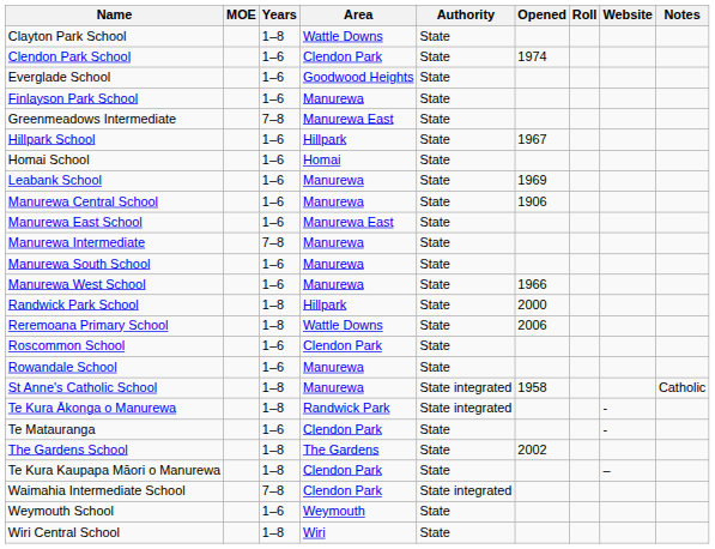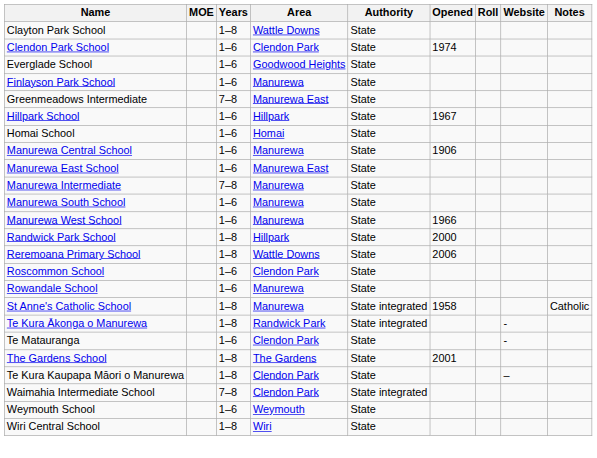 <table class="wikitable sortable">
 <tr>
 <th>Name</th>
 <th>MOE</th>
 <th>Years</th>
 <th>Area</th>
 <th>Authority</th>
 <th>Opened</th>
 <th>Roll</th>
 <th>Website</th>
 <th>Notes</th>
 </tr>
 <tr>
 <td>Clayton Park School</td>
 <td></td>
 <td>1–8</td>
 <td><a href='#'>Wattle Downs</a></td>
 <td>State</td>
 <td></td>
 <td></td>
 <td></td>
 <td></td>
 </tr>
 <tr>
 <td><a href='#'>Clendon Park School</a></td>
 <td></td>
 <td>1–6</td>
 <td><a href='#'>Clendon Park</a></td>
 <td>State</td>
 <td>1974</td>
 <td></td>
 <td></td>
 <td></td>
 </tr>
 <tr>
 <td>Everglade School</td>
 <td></td>
 <td>1–6</td>
 <td><a href='#'>Goodwood Heights</a></td>
 <td>State</td>
 <td></td>
 <td></td>
 <td></td>
 <td></td>
 </tr>
 <tr>
 <td><a href='#'>Finlayson Park School</a></td>
 <td></td>
 <td>1–6</td>
 <td><a href='#'>Manurewa</a></td>
 <td>State</td>
 <td></td>
 <td></td>
 <td></td>
 <td></td>
 </tr>
 <tr>
 <td>Greenmeadows Intermediate</td>
 <td></td>
 <td>7–8</td>
 <td><a href='#'>Manurewa East</a></td>
 <td>State</td>
 <td></td>
 <td></td>
 <td></td>
 <td></td>
 </tr>
 <tr>
 <td><a href='#'>Hillpark School</a></td>
 <td></td>
 <td>1–6</td>
 <td><a href='#'>Hillpark</a></td>
 <td>State</td>
 <td>1967</td>
 <td></td>
 <td></td>
 <td></td>
 </tr>
 <tr>
 <td>Homai School</td>
 <td></td>
 <td>1–6</td>
 <td><a href='#'>Homai</a></td>
 <td>State</td>
 <td></td>
-<td></td>
-<td></td>
-<td></td>
-</tr>
-<tr>
-<td><a href='#'>Leabank School</a></td>
-<td></td>
-<td>1–6</td>
-<td><a href='#'>Manurewa</a></td>
-<td>State</td>
-<td>1969</td>
 <td></td>
 <td></td>
 <td></td>
 </tr>
 <tr>
 <td><a href='#'>Manurewa Central School</a></td>
 <td></td>
 <td>1–6</td>
 <td><a href='#'>Manurewa</a></td>
 <td>State</td>
 <td>1906</td>
 <td></td>
 <td></td>
 <td></td>
 </tr>
 <tr>
 <td><a href='#'>Manurewa East School</a></td>
 <td></td>
 <td>1–6</td>
 <td><a href='#'>Manurewa East</a></td>
 <td>State</td>
 <td></td>
 <td></td>
 <td></td>
 <td></td>
 </tr>
 <tr>
 <td><a href='#'>Manurewa Intermediate</a></td>
 <td></td>
 <td>7–8</td>
 <td><a href='#'>Manurewa</a></td>
 <td>State</td>
 <td></td>
 <td></td>
 <td></td>
 <td></td>
 </tr>
 <tr>
 <td><a href='#'>Manurewa South School</a></td>
 <td></td>
 <td>1–6</td>
 <td><a href='#'>Manurewa</a></td>
 <td>State</td>
 <td></td>
 <td></td>
 <td></td>
 <td></td>
 </tr>
 <tr>
 <td><a href='#'>Manurewa West School</a></td>
 <td></td>
 <td>1–6</td>
 <td><a href='#'>Manurewa</a></td>
 <td>State</td>
 <td>1966</td>
 <td></td>
 <td></td>
 <td></td>
 </tr>
 <tr>
 <td><a href='#'>Randwick Park School</a></td>
 <td></td>
 <td>1–8</td>
 <td><a href='#'>Hillpark</a></td>
 <td>State</td>
 <td>2000</td>
 <td></td>
 <td></td>
 <td></td>
 </tr>
 <tr>
 <td><a href='#'>Reremoana Primary School</a></td>
 <td></td>
 <td>1–8</td>
 <td><a href='#'>Wattle Downs</a></td>
 <td>State</td>
 <td>2006</td>
 <td></td>
 <td></td>
 <td></td>
 </tr>
 <tr>
 <td><a href='#'>Roscommon School</a></td>
 <td></td>
 <td>1–6</td>
 <td><a href='#'>Clendon Park</a></td>
 <td>State</td>
 <td></td>
 <td></td>
 <td></td>
 <td></td>
 </tr>
 <tr>
 <td><a href='#'>Rowandale School</a></td>
 <td></td>
 <td>1–6</td>
 <td><a href='#'>Manurewa</a></td>
 <td>State</td>
 <td></td>
 <td></td>
 <td></td>
 <td></td>
 </tr>
 <tr>
 <td><a href='#'>St Anne's Catholic School</a></td>
 <td></td>
 <td>1–8</td>
 <td><a href='#'>Manurewa</a></td>
 <td>State integrated</td>
 <td>1958</td>
 <td></td>
 <td></td>
 <td>Catholic</td>
 </tr>
 <tr>
 <td><a href='#'>Te Kura Ākonga o Manurewa</a></td>
 <td></td>
 <td>1–8</td>
 <td><a href='#'>Randwick Park</a></td>
 <td>State integrated</td>
 <td></td>
 <td></td>
 <td>-</td>
 <td></td>
 </tr>
 <tr>
 <td>Te Matauranga</td>
 <td></td>
 <td>1–6</td>
 <td><a href='#'>Clendon Park</a></td>
 <td>State</td>
 <td></td>
 <td></td>
 <td>-</td>
 <td></td>
 </tr>
 <tr>
 <td><a href='#'>The Gardens School</a></td>
 <td></td>
 <td>1–8</td>
 <td><a href='#'>The Gardens</a></td>
 <td>State</td>
-<td>2002</td>
+<td>2001</td>
 <td></td>
 <td></td>
 <td></td>
 </tr>
 <tr>
 <td>Te Kura Kaupapa Māori o Manurewa</td>
 <td></td>
 <td>1–8</td>
 <td><a href='#'>Clendon Park</a></td>
 <td>State</td>
 <td></td>
 <td></td>
 <td>–</td>
 <td></td>
 </tr>
 <tr>
 <td>Waimahia Intermediate School</td>
 <td></td>
 <td>7–8</td>
 <td><a href='#'>Clendon Park</a></td>
 <td>State integrated</td>
 <td></td>
 <td></td>
 <td></td>
 <td></td>
 </tr>
 <tr>
 <td>Weymouth School</td>
 <td></td>
 <td>1–6</td>
 <td><a href='#'>Weymouth</a></td>
 <td>State</td>
 <td></td>
 <td></td>
 <td></td>
 <td></td>
 </tr>
 <tr>
 <td>Wiri Central School</td>
 <td></td>
 <td>1–8</td>
 <td><a href='#'>Wiri</a></td>
 <td>State</td>
 <td></td>
 <td></td>
 <td></td>
 <td></td>
 </tr>
 </table>
